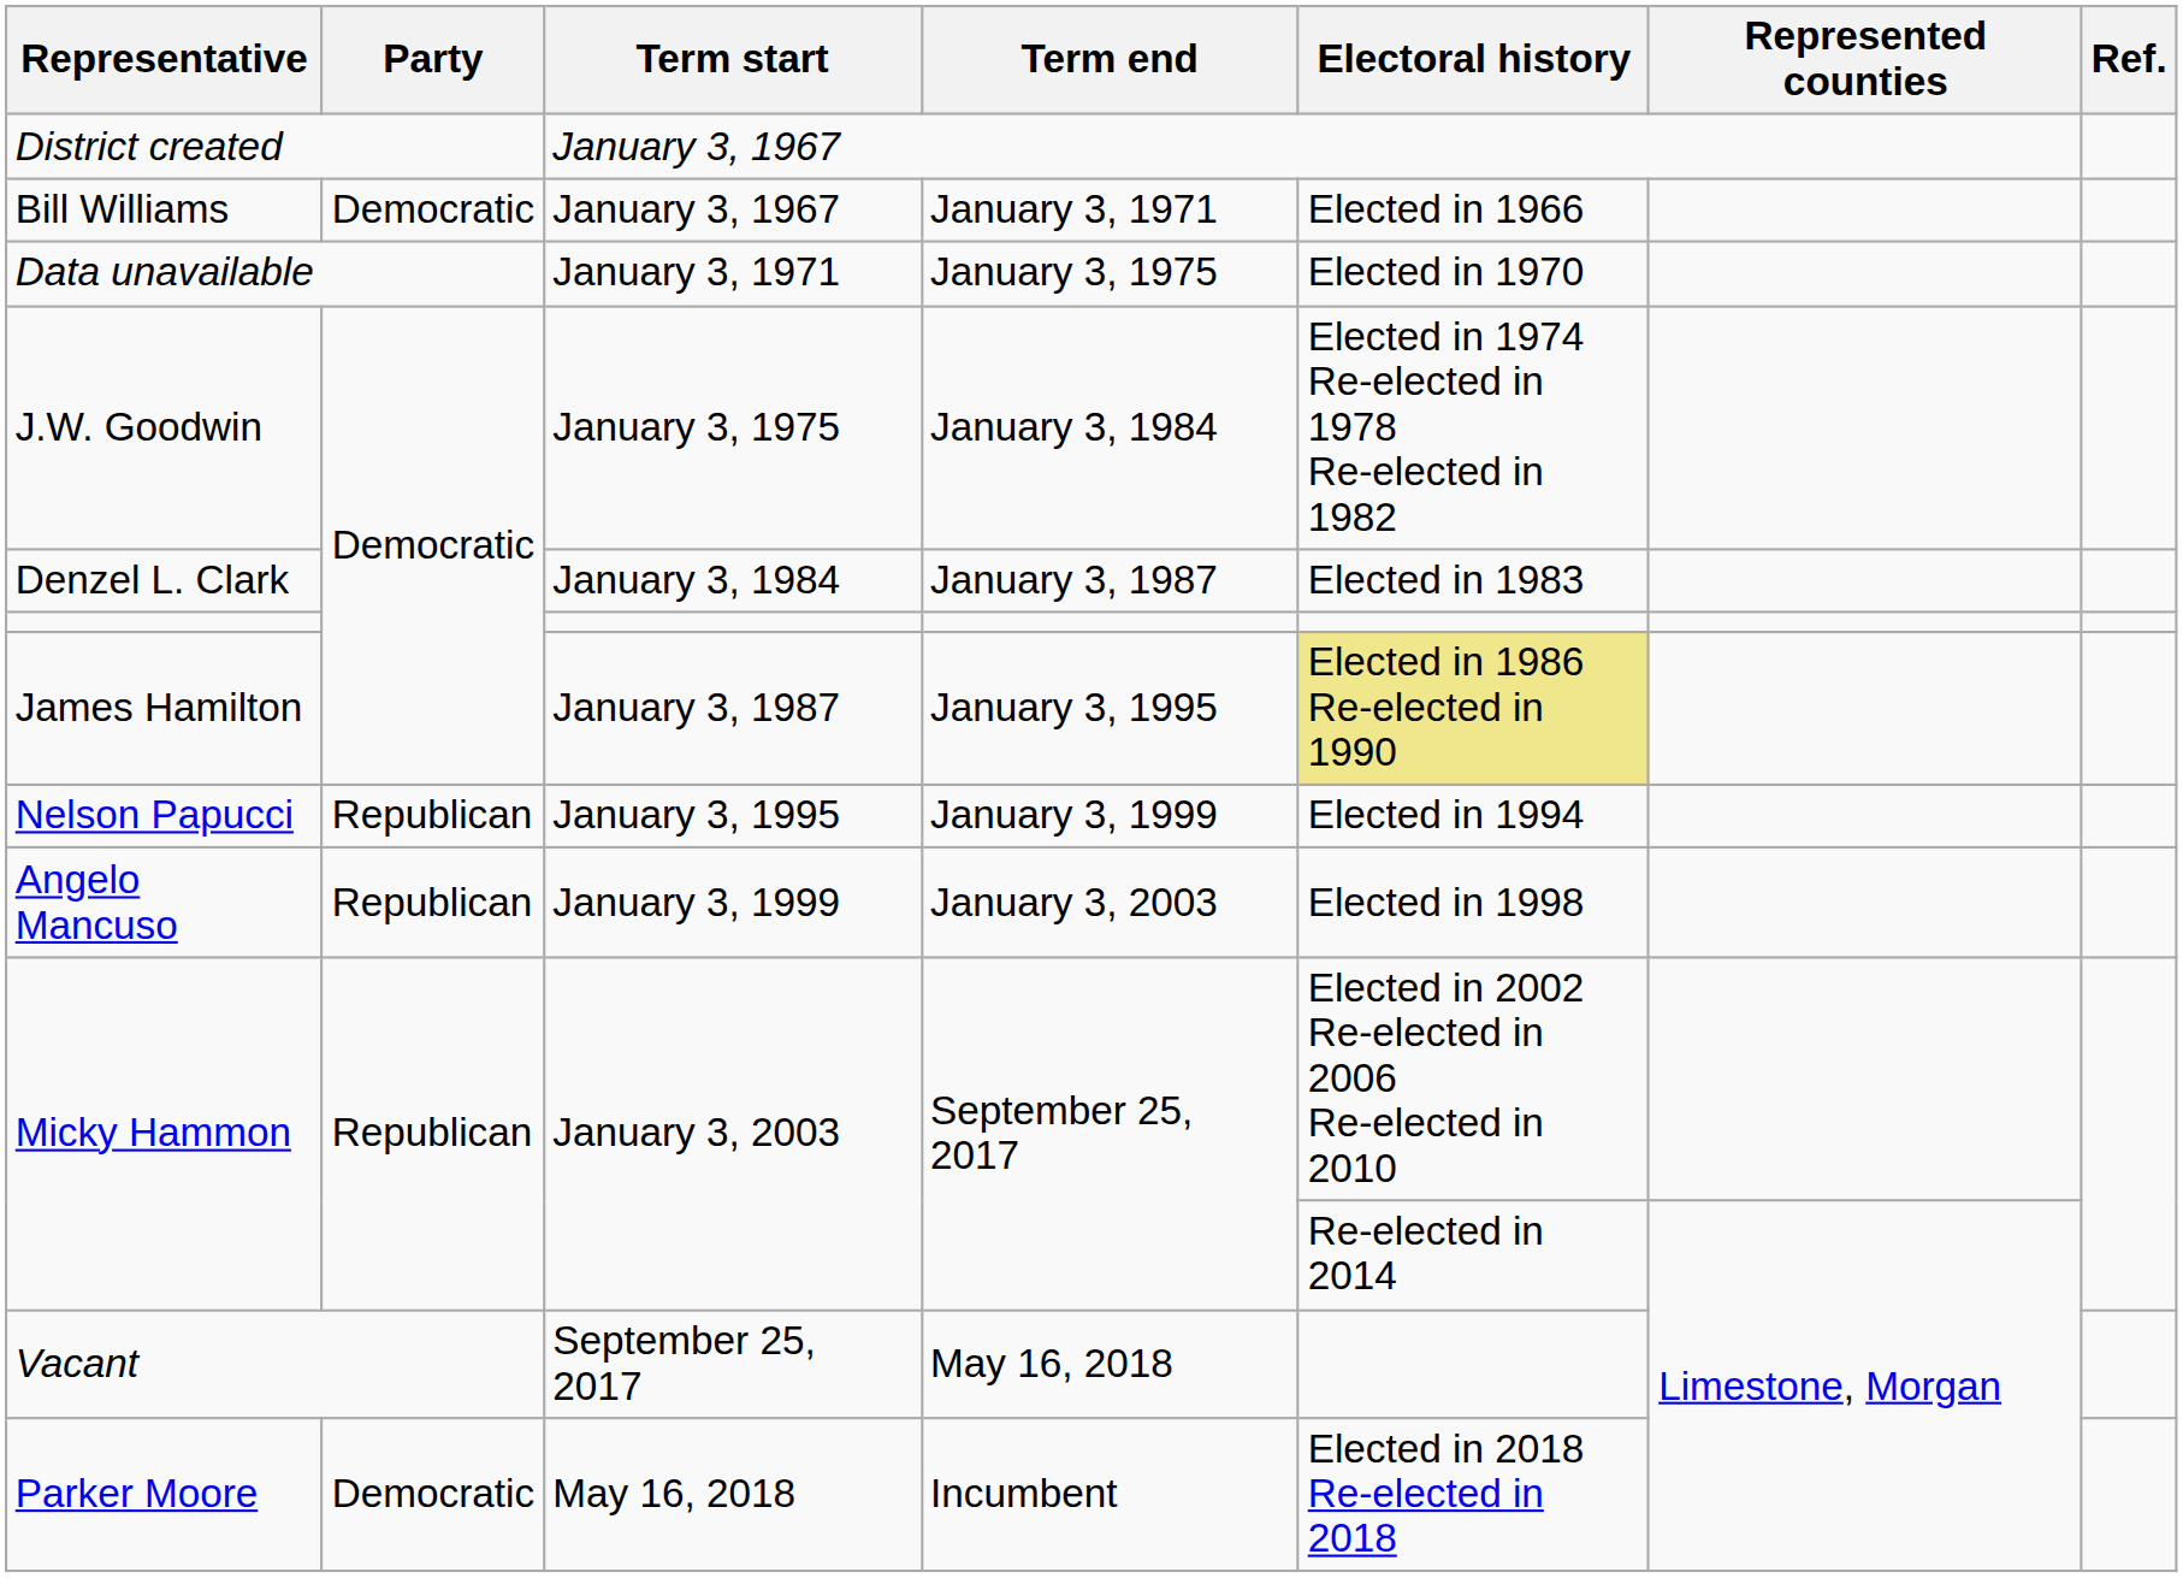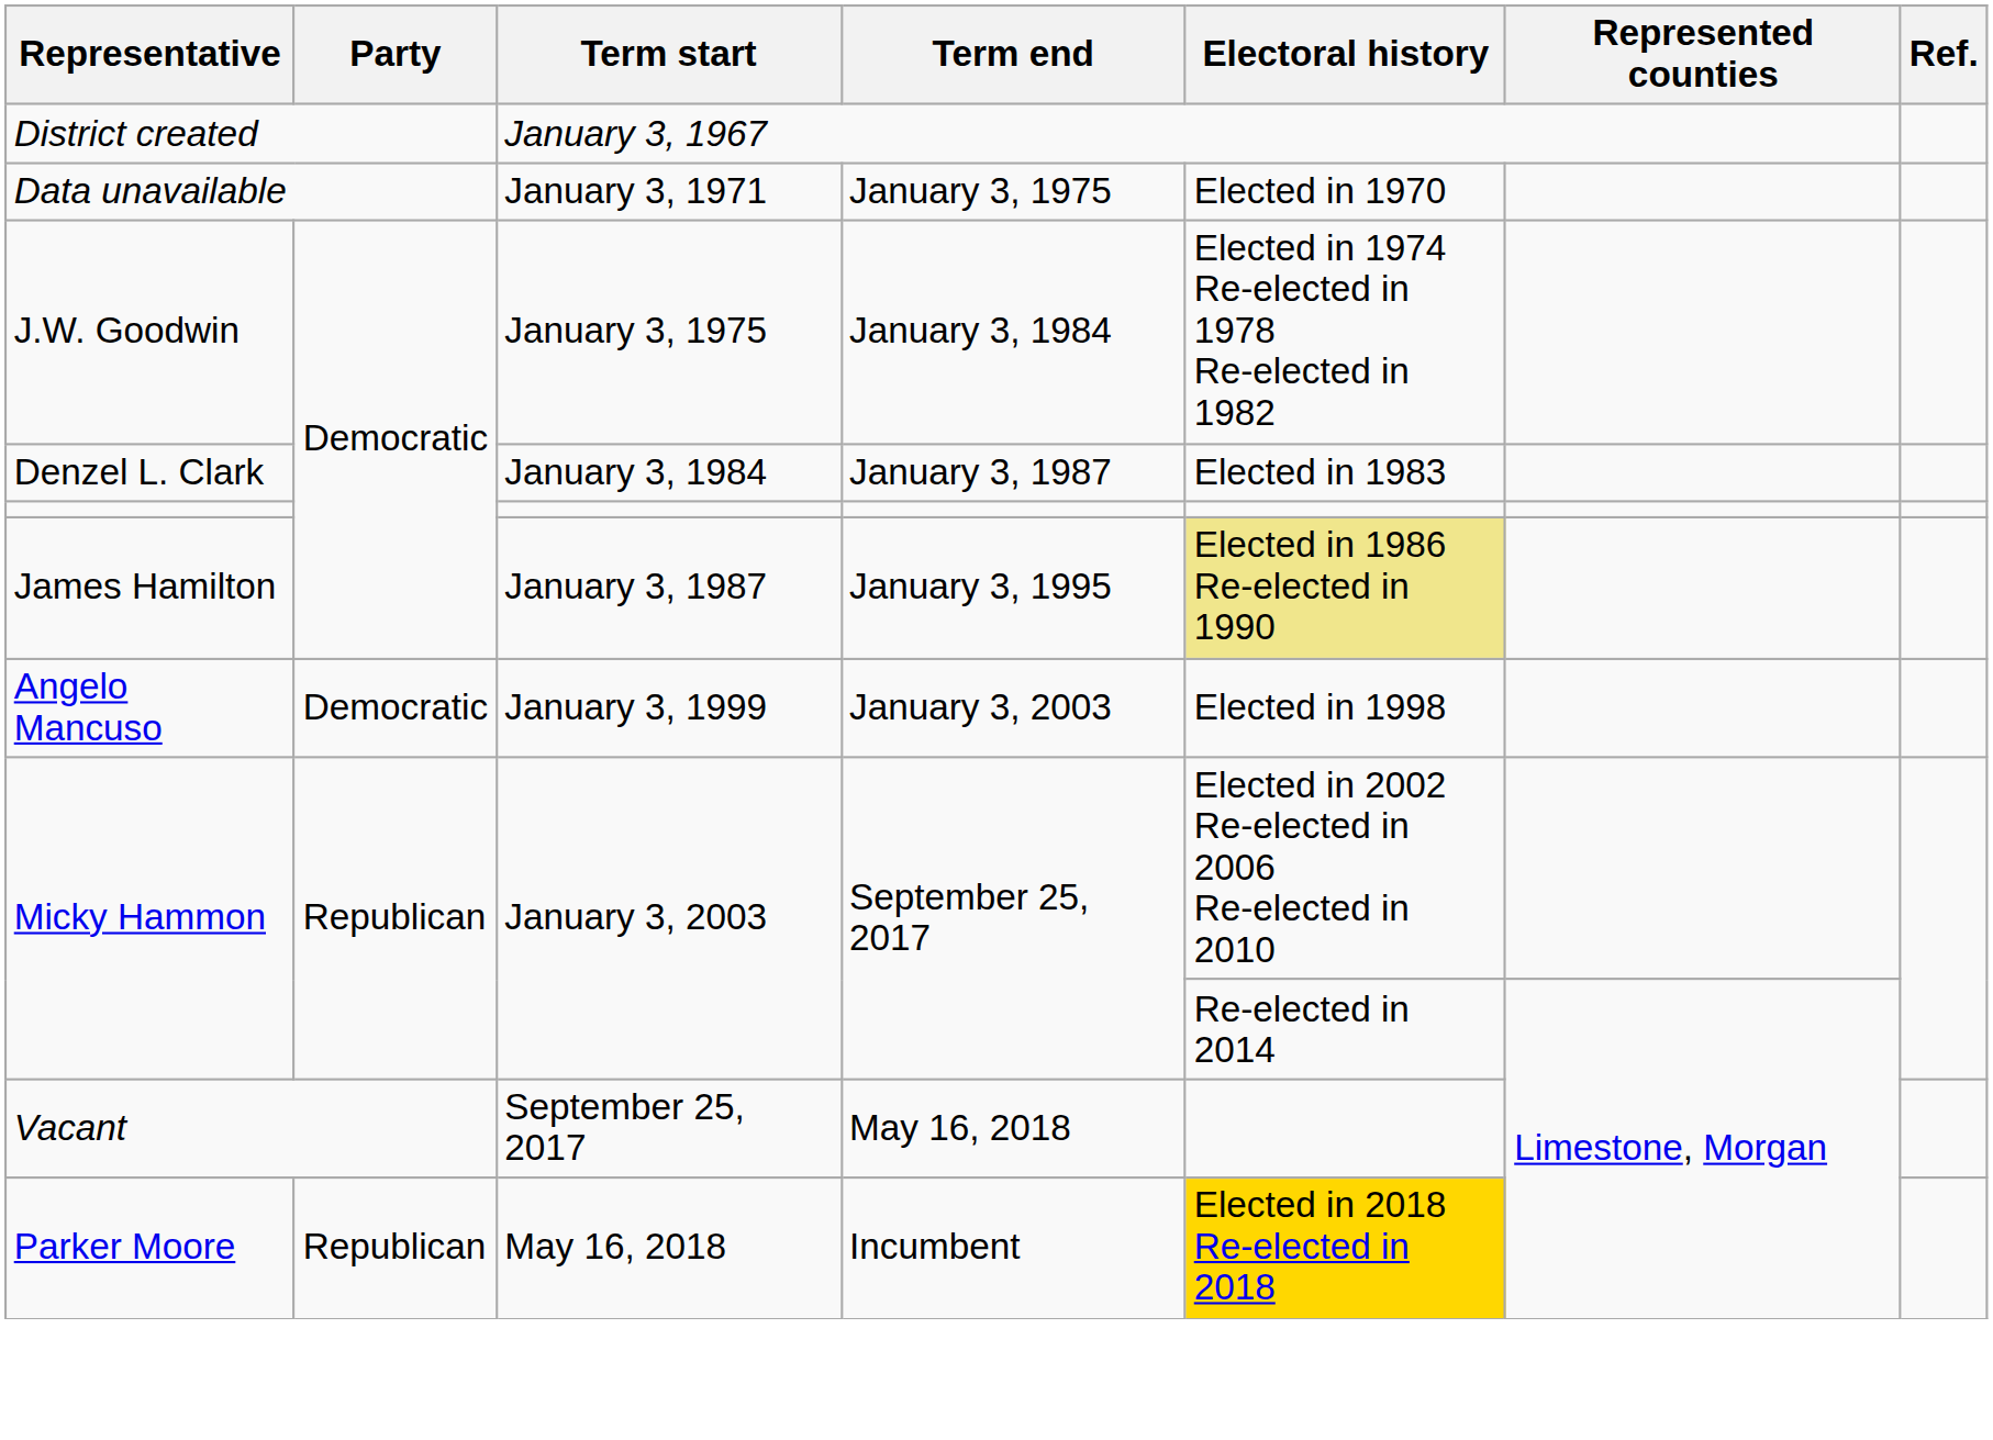 <table class="wikitable">
 <tr>
 <th>Representative</th>
 <th>Party</th>
 <th>Term start</th>
 <th>Term end</th>
 <th>Electoral history</th>
 <th>Represented counties</th>
 <th>Ref.</th>
 </tr>
 <tr>
 <td colspan="2"><em>District created</em></td>
 <td colspan="4"><em>January 3, 1967</em></td>
-<td></td>
-</tr>
-<tr>
-<td>Bill Williams</td>
-<td>Democratic</td>
-<td>January 3, 1967</td>
-<td>January 3, 1971</td>
-<td>Elected in 1966</td>
-<td></td>
 <td></td>
 </tr>
 <tr>
 <td colspan="2"><em>Data unavailable</em></td>
 <td>January 3, 1971</td>
 <td>January 3, 1975</td>
 <td>Elected in 1970</td>
 <td></td>
 <td></td>
 </tr>
 <tr>
 <td>J.W. Goodwin</td>
 <td rowspan="4">Democratic</td>
 <td>January 3, 1975</td>
 <td>January 3, 1984</td>
 <td>Elected in 1974<br>Re-elected in 1978<br>Re-elected in 1982</td>
 <td></td>
 <td></td>
 </tr>
 <tr>
 <td>Denzel L. Clark</td>
 <td>January 3, 1984</td>
 <td>January 3, 1987</td>
 <td>Elected in 1983</td>
 <td></td>
 <td></td>
 </tr>
 <tr>
 <td></td>
 <td></td>
 <td></td>
 <td></td>
 <td></td>
 <td></td>
 </tr>
 <tr>
 <td>James Hamilton</td>
 <td>January 3, 1987</td>
 <td>January 3, 1995</td>
 <td style="background: khaki;">Elected in 1986<br>Re-elected in 1990</td>
 <td></td>
 <td></td>
 </tr>
 <tr>
-<td><a href='#'>Nelson Papucci</a></td>
-<td>Republican</td>
-<td>January 3, 1995</td>
-<td>January 3, 1999</td>
-<td>Elected in 1994</td>
-<td></td>
-<td></td>
-</tr>
-<tr>
 <td><a href='#'>Angelo Mancuso</a></td>
-<td>Republican</td>
+<td>Democratic</td>
 <td>January 3, 1999</td>
 <td>January 3, 2003</td>
 <td>Elected in 1998</td>
 <td></td>
 <td></td>
 </tr>
 <tr>
 <td rowspan="2"><a href='#'>Micky Hammon</a></td>
 <td rowspan="2">Republican</td>
 <td rowspan="2">January 3, 2003</td>
 <td rowspan="2">September 25, 2017</td>
 <td>Elected in 2002<br>Re-elected in 2006<br>Re-elected in 2010</td>
 <td></td>
 <td rowspan="2"></td>
 </tr>
 <tr>
 <td>Re-elected in 2014</td>
 <td rowspan="3"><a href='#'>Limestone</a>, <a href='#'>Morgan</a></td>
 </tr>
 <tr>
 <td colspan="2"><em>Vacant</em></td>
 <td>September 25, 2017</td>
 <td>May 16, 2018</td>
 <td></td>
 <td></td>
 </tr>
 <tr>
 <td><a href='#'>Parker Moore</a></td>
-<td>Democratic</td>
+<td>Republican</td>
 <td>May 16, 2018</td>
 <td>Incumbent</td>
-<td>Elected in 2018<br><a href='#'>Re-elected in 2018</a></td>
+<td style="background: gold;">Elected in 2018<br><a href='#'>Re-elected in 2018</a></td>
 <td></td>
 </tr>
 </table>
